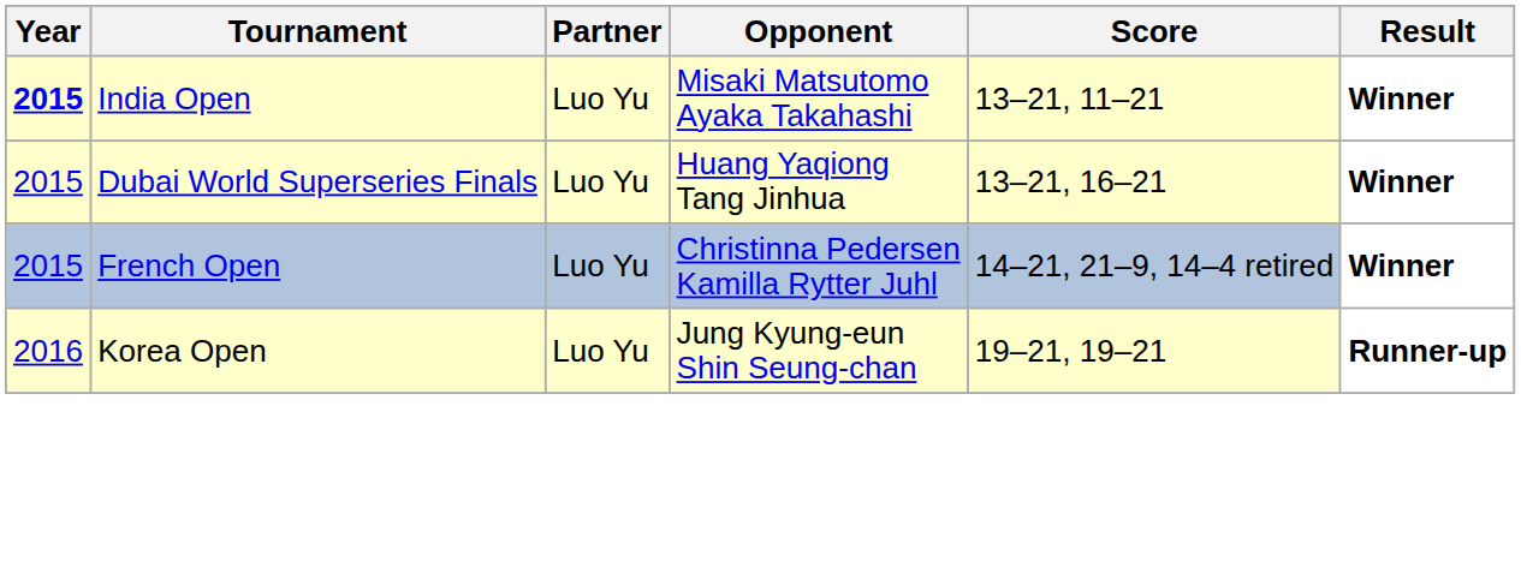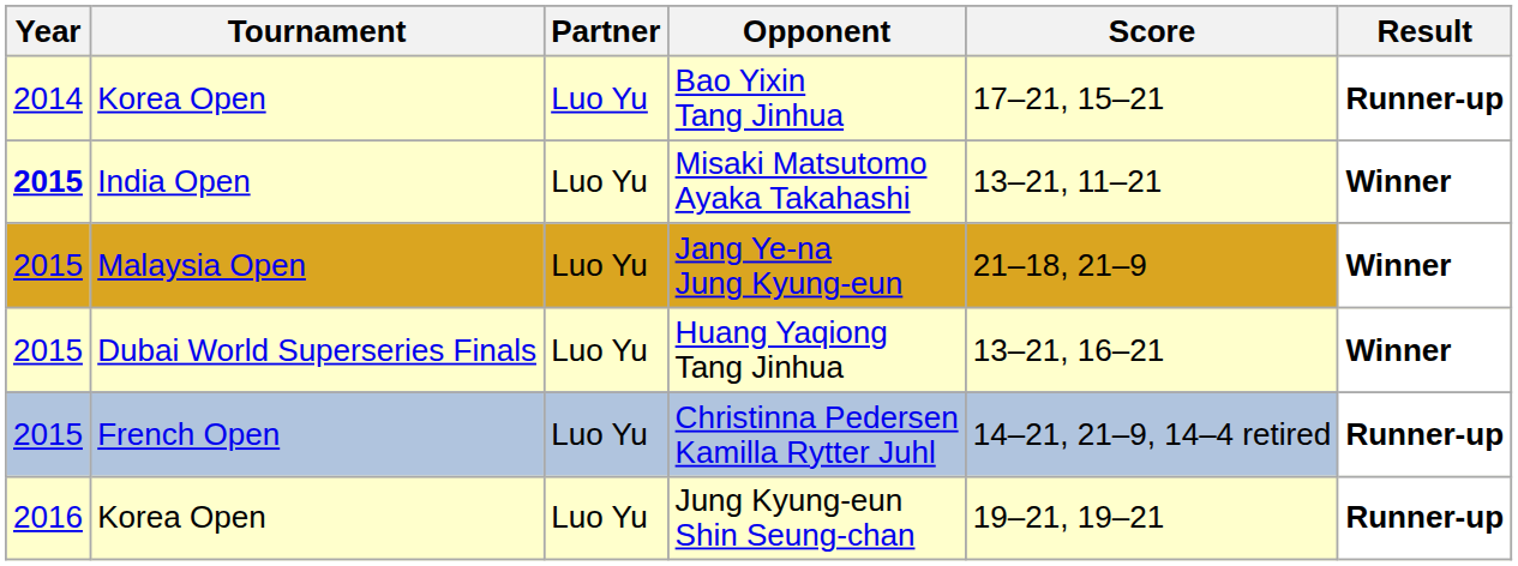 <table class="sortable wikitable" style="font-size: 90%;">
 <tr>
 <th>Year</th>
 <th>Tournament</th>
 <th>Partner</th>
 <th>Opponent</th>
 <th>Score</th>
 <th>Result</th>
 </tr>
 <tr style="background:#FFFFCC">
+<td align="center"><a href='#'>2014</a></td>
+<td align="left"><a href='#'>Korea Open</a></td>
+<td align="left"> <a href='#'>Luo Yu</a></td>
+<td align="left"> <a href='#'>Bao Yixin</a> <br>  <a href='#'>Tang Jinhua</a></td>
+<td align="left">17–21, 15–21</td>
+<td style="text-align:left; background:white"> <strong>Runner-up</strong></td>
+</tr>
+<tr style="background:#FFFFCC">
 <td align="center"><strong><a href='#'>2015</a></strong></td>
 <td align="left"><a href='#'>India Open</a></td>
 <td align="left"> Luo Yu</td>
 <td align="left"> <a href='#'>Misaki Matsutomo</a> <br>  <a href='#'>Ayaka Takahashi</a></td>
 <td align="left">13–21, 11–21</td>
+<td style="text-align:left; background:white"> <strong>Winner</strong></td>
+</tr>
+<tr style="background:#DAA520">
+<td align="center"><a href='#'>2015</a></td>
+<td align="left"><a href='#'>Malaysia Open</a></td>
+<td align="left"> Luo Yu</td>
+<td align="left"> <a href='#'>Jang Ye-na</a> <br>  <a href='#'>Jung Kyung-eun</a></td>
+<td align="left">21–18, 21–9</td>
 <td style="text-align:left; background:white"> <strong>Winner</strong></td>
 </tr>
 <tr style="background:#FFFFCC">
 <td align="center"><a href='#'>2015</a></td>
 <td align="left"><a href='#'>Dubai World Superseries Finals</a></td>
 <td align="left"> Luo Yu</td>
 <td align="left"> <a href='#'>Huang Yaqiong</a> <br>  Tang Jinhua</td>
 <td align="left">13–21, 16–21</td>
 <td style="text-align:left; background:white"> <strong>Winner</strong></td>
 </tr>
 <tr style="background:#B0C4DE">
 <td align="center"><a href='#'>2015</a></td>
 <td align="left"><a href='#'>French Open</a></td>
 <td align="left"> Luo Yu</td>
 <td align="left"> <a href='#'>Christinna Pedersen</a> <br>  <a href='#'>Kamilla Rytter Juhl</a></td>
 <td align="left">14–21, 21–9, 14–4 retired</td>
-<td style="text-align:left; background:white"> <strong>Winner</strong></td>
+<td style="text-align:left; background:white"> <strong>Runner-up</strong></td>
 </tr>
 <tr style="background:#FFFFCC">
 <td align="center"><a href='#'>2016</a></td>
 <td align="left">Korea Open</td>
 <td align="left"> Luo Yu</td>
 <td align="left"> Jung Kyung-eun <br>  <a href='#'>Shin Seung-chan</a></td>
 <td align="left">19–21, 19–21</td>
 <td style="text-align:left; background:white"> <strong>Runner-up</strong></td>
 </tr>
 </table>
